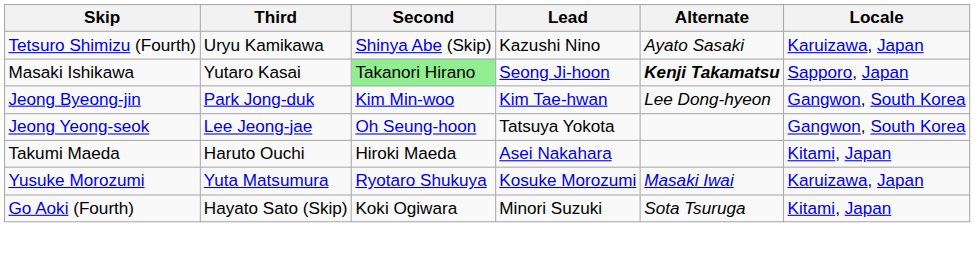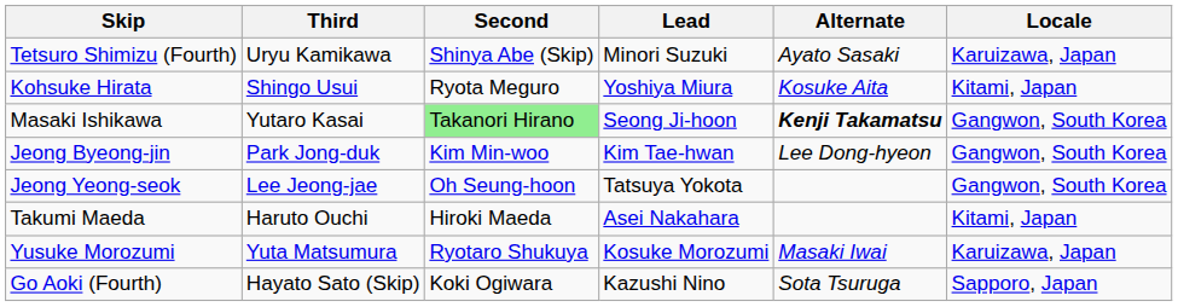 <table class=wikitable>
 <tr>
 <th scope="col">Skip</th>
 <th scope="col">Third</th>
 <th scope="col">Second</th>
 <th scope="col">Lead</th>
 <th scope="col">Alternate</th>
 <th scope="col">Locale</th>
 </tr>
 <tr>
 <td><a href='#'>Tetsuro Shimizu</a> (Fourth)</td>
 <td>Uryu Kamikawa</td>
 <td><a href='#'>Shinya Abe</a> (Skip)</td>
-<td>Kazushi Nino</td>
+<td>Minori Suzuki</td>
 <td><em>Ayato Sasaki</em></td>
 <td> <a href='#'>Karuizawa</a>, <a href='#'>Japan</a></td>
+</tr>
+<tr>
+<td><a href='#'>Kohsuke Hirata</a></td>
+<td><a href='#'>Shingo Usui</a></td>
+<td>Ryota Meguro</td>
+<td><a href='#'>Yoshiya Miura</a></td>
+<td><em><a href='#'>Kosuke Aita</a></em></td>
+<td> <a href='#'>Kitami</a>, <a href='#'>Japan</a></td>
 </tr>
 <tr>
 <td>Masaki Ishikawa</td>
 <td>Yutaro Kasai</td>
 <td style="background: lightgreen;">Takanori Hirano</td>
 <td><a href='#'>Seong Ji-hoon</a></td>
 <td><strong><em>Kenji Takamatsu</em></strong></td>
-<td> <a href='#'>Sapporo</a>, <a href='#'>Japan</a></td>
+<td> <a href='#'>Gangwon</a>, <a href='#'>South Korea</a></td>
 </tr>
 <tr>
 <td><a href='#'>Jeong Byeong-jin</a></td>
 <td><a href='#'>Park Jong-duk</a></td>
 <td><a href='#'>Kim Min-woo</a></td>
 <td><a href='#'>Kim Tae-hwan</a></td>
 <td><em>Lee Dong-hyeon</em></td>
 <td> <a href='#'>Gangwon</a>, <a href='#'>South Korea</a></td>
 </tr>
 <tr>
 <td><a href='#'>Jeong Yeong-seok</a></td>
 <td><a href='#'>Lee Jeong-jae</a></td>
 <td><a href='#'>Oh Seung-hoon</a></td>
 <td>Tatsuya Yokota</td>
 <td></td>
 <td> <a href='#'>Gangwon</a>, <a href='#'>South Korea</a></td>
 </tr>
 <tr>
 <td>Takumi Maeda</td>
 <td>Haruto Ouchi</td>
 <td>Hiroki Maeda</td>
 <td><a href='#'>Asei Nakahara</a></td>
 <td></td>
 <td> <a href='#'>Kitami</a>, <a href='#'>Japan</a></td>
 </tr>
 <tr>
 <td><a href='#'>Yusuke Morozumi</a></td>
 <td><a href='#'>Yuta Matsumura</a></td>
 <td><a href='#'>Ryotaro Shukuya</a></td>
 <td><a href='#'>Kosuke Morozumi</a></td>
 <td><em><a href='#'>Masaki Iwai</a></em></td>
 <td> <a href='#'>Karuizawa</a>, <a href='#'>Japan</a></td>
 </tr>
 <tr>
 <td><a href='#'>Go Aoki</a> (Fourth)</td>
 <td>Hayato Sato (Skip)</td>
 <td>Koki Ogiwara</td>
-<td>Minori Suzuki</td>
+<td>Kazushi Nino</td>
 <td><em>Sota Tsuruga</em></td>
-<td> <a href='#'>Kitami</a>, <a href='#'>Japan</a></td>
+<td> <a href='#'>Sapporo</a>, <a href='#'>Japan</a></td>
 </tr>
 </table>
